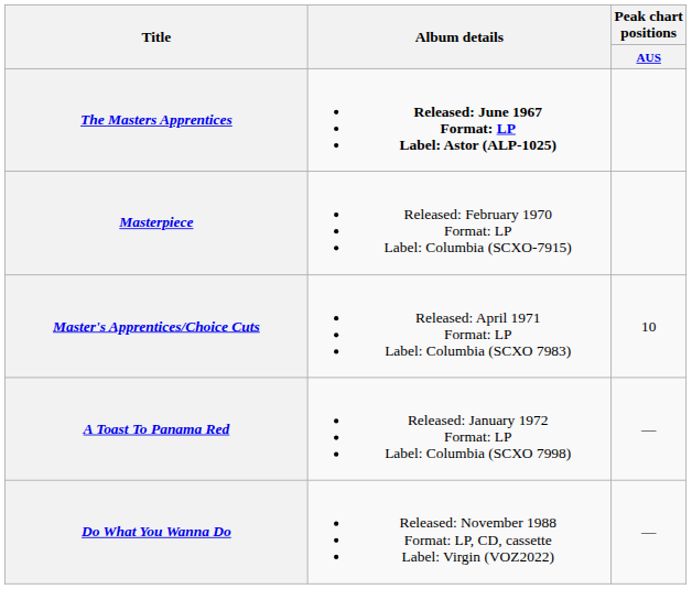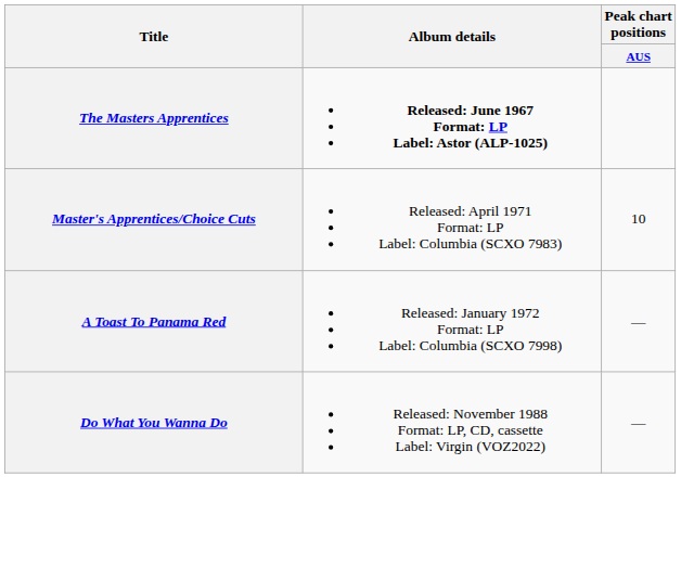 <table class="wikitable plainrowheaders" style="text-align:center;" border="1">
 <tr>
 <th scope="col" rowspan="2" style="width:20em;">Title</th>
 <th scope="col" rowspan="2" style="width:20em;">Album details</th>
 <th scope="col" colspan="1">Peak chart<br>positions</th>
 </tr>
 <tr>
 <th scope="col" style="text-align:center;"><small><a href='#'>AUS</a><br></small></th>
 </tr>
 <tr>
 <th scope="row"><em><a href='#'>The Masters Apprentices</a></em></th>
 <td><strong><br><ul><li>Released: June 1967</li><li>Format: <a href='#'>LP</a></li><li>Label: Astor (ALP-1025)</li></ul></strong></td>
-<td></td>
-</tr>
-<tr>
-<th scope="row"><em><a href='#'>Masterpiece</a></em></th>
-<td><br><ul><li>Released: February 1970</li><li>Format: LP</li><li>Label: Columbia (SCXO-7915)</li></ul></td>
 <td></td>
 </tr>
 <tr>
 <th scope="row"><em><a href='#'>Master's Apprentices/Choice Cuts</a></em></th>
 <td><br><ul><li>Released: April 1971</li><li>Format: LP</li><li>Label: Columbia (SCXO 7983)</li></ul></td>
 <td>10</td>
 </tr>
 <tr>
 <th scope="row"><em><a href='#'>A Toast To Panama Red</a></em></th>
 <td><br><ul><li>Released: January 1972</li><li>Format: LP</li><li>Label: Columbia (SCXO 7998)</li></ul></td>
 <td>—</td>
 </tr>
 <tr>
 <th scope="row"><em><a href='#'>Do What You Wanna Do</a></em></th>
 <td><br><ul><li>Released: November 1988</li><li>Format: LP, CD, cassette</li><li>Label: Virgin (VOZ2022)</li></ul></td>
 <td>—</td>
 </tr>
 </table>
